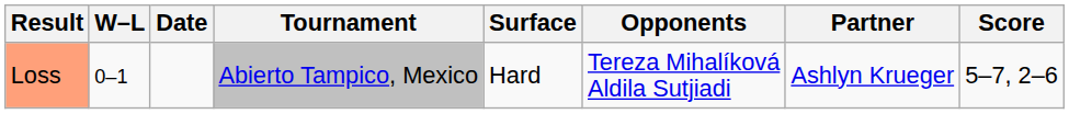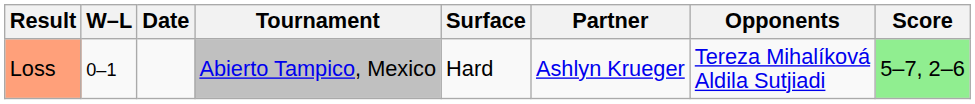 <table class="sortable wikitable">
 <tr>
 <th>Result</th>
 <th class="unsortable">W–L</th>
 <th>Date</th>
 <th>Tournament</th>
 <th>Surface</th>
+<th>Partner</th>
 <th>Opponents</th>
-<th>Partner</th>
 <th class="unsortable">Score</th>
 </tr>
 <tr>
 <td style="background:#ffa07a;">Loss</td>
 <td><small>0–1</small></td>
 <td><a href='#'></a></td>
 <td bgcolor=silver><a href='#'>Abierto Tampico</a>, Mexico</td>
 <td>Hard</td>
+<td> <a href='#'>Ashlyn Krueger</a></td>
 <td> <a href='#'>Tereza Mihalíková</a> <br>  <a href='#'>Aldila Sutjiadi</a></td>
-<td> <a href='#'>Ashlyn Krueger</a></td>
-<td>5–7, 2–6</td>
+<td style="background: lightgreen;">5–7, 2–6</td>
 </tr>
 </table>
